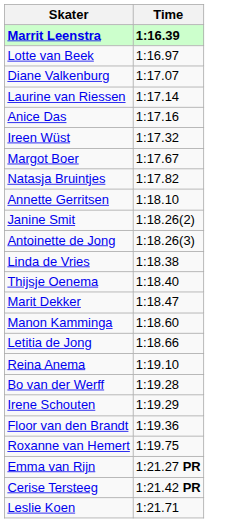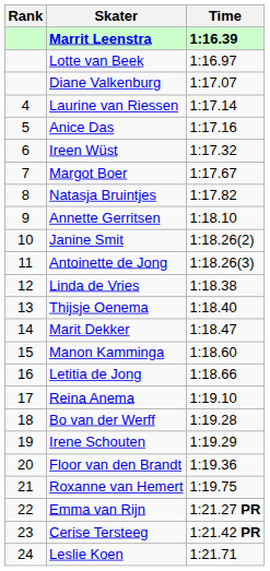 <table class="wikitable">
 <tr>
+<th>Rank</th>
 <th>Skater</th>
 <th>Time</th>
 </tr>
 <tr bgcolor=ccffcc>
+<td align="center"></td>
 <td><strong><a href='#'>Marrit Leenstra</a></strong></td>
 <td><strong>1:16.39</strong></td>
 </tr>
 <tr>
+<td align="center"></td>
 <td><a href='#'>Lotte van Beek</a></td>
 <td>1:16.97</td>
 </tr>
 <tr>
+<td align="center"></td>
 <td><a href='#'>Diane Valkenburg</a></td>
 <td>1:17.07</td>
 </tr>
 <tr>
+<td align="center">4</td>
 <td><a href='#'>Laurine van Riessen</a></td>
 <td>1:17.14</td>
 </tr>
 <tr>
+<td align="center">5</td>
 <td><a href='#'>Anice Das</a></td>
 <td>1:17.16</td>
 </tr>
 <tr>
+<td align="center">6</td>
 <td><a href='#'>Ireen Wüst</a></td>
 <td>1:17.32</td>
 </tr>
 <tr>
+<td align="center">7</td>
 <td><a href='#'>Margot Boer</a></td>
 <td>1:17.67</td>
 </tr>
 <tr>
+<td align="center">8</td>
 <td><a href='#'>Natasja Bruintjes</a></td>
 <td>1:17.82</td>
 </tr>
 <tr>
+<td align="center">9</td>
 <td><a href='#'>Annette Gerritsen</a></td>
 <td>1:18.10</td>
 </tr>
 <tr>
+<td align="center">10</td>
 <td><a href='#'>Janine Smit</a></td>
 <td>1:18.26(2)</td>
 </tr>
 <tr>
+<td align="center">11</td>
 <td><a href='#'>Antoinette de Jong</a></td>
 <td>1:18.26(3)</td>
 </tr>
 <tr>
+<td align="center">12</td>
 <td><a href='#'>Linda de Vries</a></td>
 <td>1:18.38</td>
 </tr>
 <tr>
+<td align="center">13</td>
 <td><a href='#'>Thijsje Oenema</a></td>
 <td>1:18.40</td>
 </tr>
 <tr>
+<td align="center">14</td>
 <td><a href='#'>Marit Dekker</a></td>
 <td>1:18.47</td>
 </tr>
 <tr>
+<td align="center">15</td>
 <td><a href='#'>Manon Kamminga</a></td>
 <td>1:18.60</td>
 </tr>
 <tr>
+<td align="center">16</td>
 <td><a href='#'>Letitia de Jong</a></td>
 <td>1:18.66</td>
 </tr>
 <tr>
+<td align="center">17</td>
 <td><a href='#'>Reina Anema</a></td>
 <td>1:19.10</td>
 </tr>
 <tr>
+<td align="center">18</td>
 <td><a href='#'>Bo van der Werff</a></td>
 <td>1:19.28</td>
 </tr>
 <tr>
+<td align="center">19</td>
 <td><a href='#'>Irene Schouten</a></td>
 <td>1:19.29</td>
 </tr>
 <tr>
+<td align="center">20</td>
 <td><a href='#'>Floor van den Brandt</a></td>
 <td>1:19.36</td>
 </tr>
 <tr>
+<td align="center">21</td>
 <td><a href='#'>Roxanne van Hemert</a></td>
 <td>1:19.75</td>
 </tr>
 <tr>
+<td align="center">22</td>
 <td><a href='#'>Emma van Rijn</a></td>
 <td>1:21.27 <strong>PR</strong></td>
 </tr>
 <tr>
+<td align="center">23</td>
 <td><a href='#'>Cerise Tersteeg</a></td>
 <td>1:21.42 <strong>PR</strong></td>
 </tr>
 <tr>
+<td align="center">24</td>
 <td><a href='#'>Leslie Koen</a></td>
 <td>1:21.71</td>
 </tr>
 </table>
